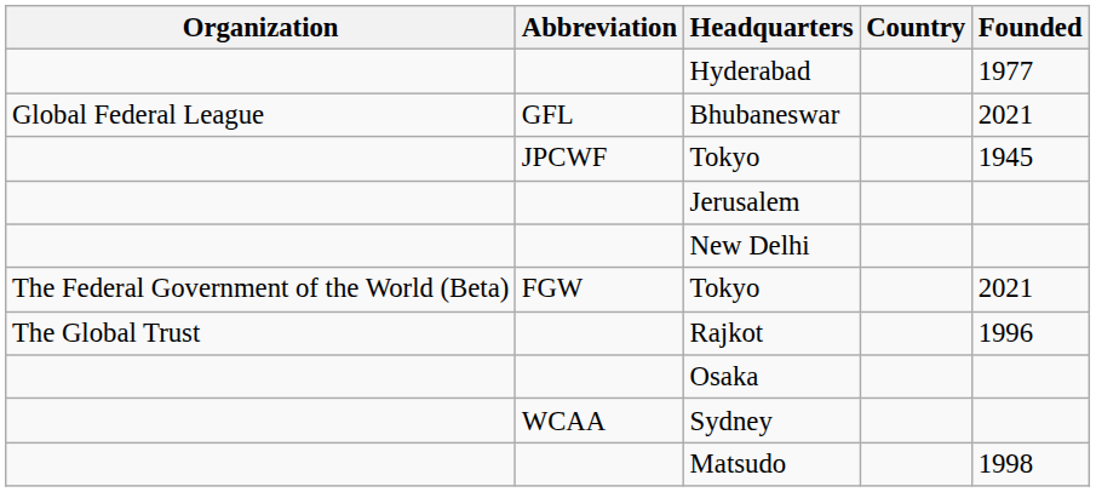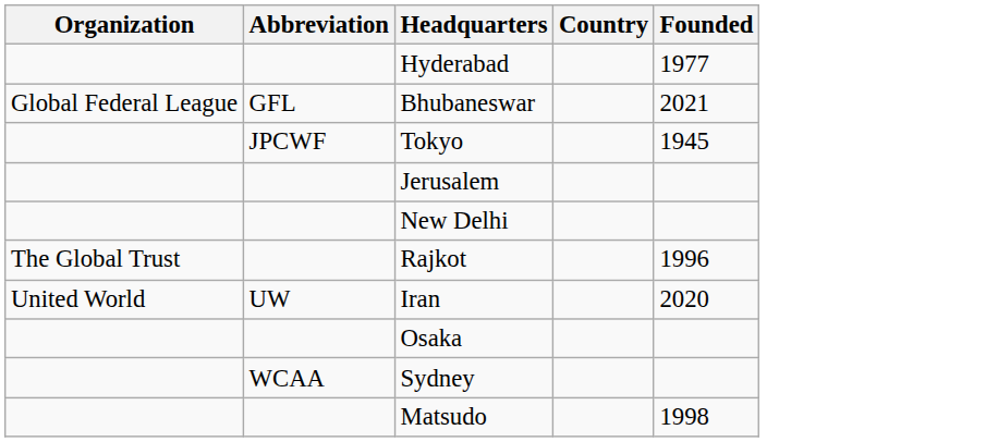 <table class="wikitable sortable">
 <tr>
 <th>Organization</th>
 <th>Abbreviation</th>
 <th>Headquarters</th>
 <th>Country</th>
 <th>Founded</th>
 </tr>
 <tr>
 <td></td>
 <td></td>
 <td>Hyderabad</td>
 <td></td>
 <td>1977</td>
 </tr>
 <tr>
 <td>Global Federal League</td>
 <td>GFL</td>
 <td>Bhubaneswar</td>
 <td><br></td>
 <td>2021</td>
 </tr>
 <tr>
 <td></td>
 <td>JPCWF</td>
 <td>Tokyo</td>
 <td></td>
 <td>1945</td>
 </tr>
 <tr>
 <td></td>
 <td></td>
 <td>Jerusalem</td>
 <td></td>
 <td></td>
 </tr>
 <tr>
 <td></td>
 <td></td>
 <td>New Delhi</td>
 <td></td>
 <td></td>
 </tr>
 <tr>
-<td>The Federal Government of the World (Beta)</td>
-<td>FGW</td>
-<td>Tokyo</td>
-<td></td>
-<td>2021</td>
-</tr>
-<tr>
 <td>The Global Trust</td>
 <td></td>
 <td>Rajkot</td>
 <td></td>
 <td>1996</td>
+</tr>
+<tr>
+<td>United World</td>
+<td>UW</td>
+<td>Iran</td>
+<td></td>
+<td>2020</td>
 </tr>
 <tr>
 <td></td>
 <td></td>
 <td>Osaka</td>
 <td></td>
 <td></td>
 </tr>
 <tr>
 <td></td>
 <td>WCAA</td>
 <td>Sydney</td>
 <td></td>
 <td></td>
 </tr>
 <tr>
 <td></td>
 <td></td>
 <td>Matsudo</td>
 <td></td>
 <td>1998</td>
 </tr>
 </table>
